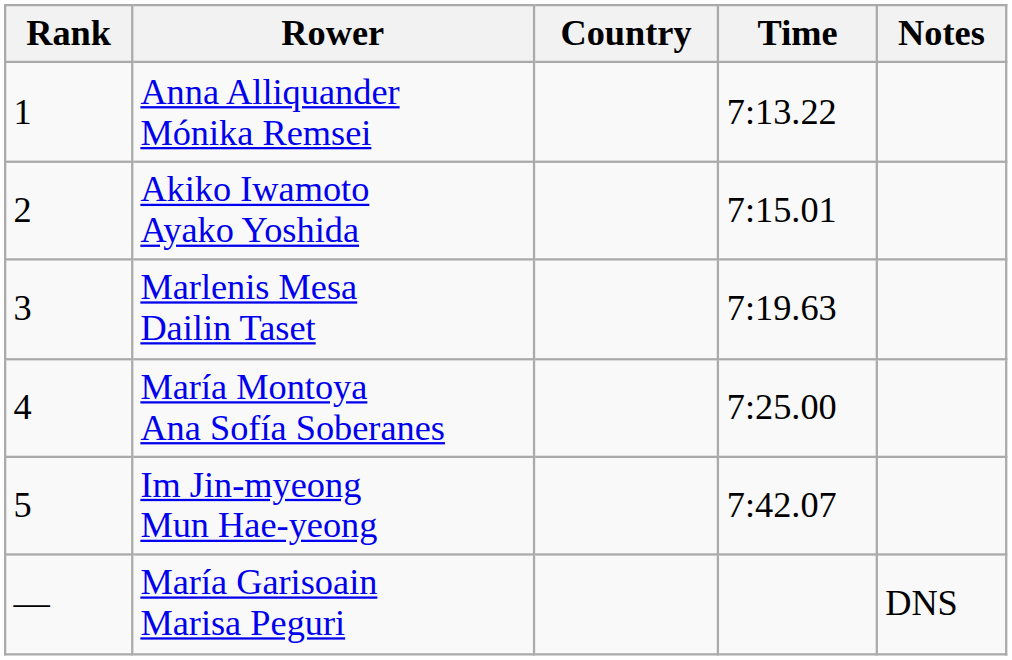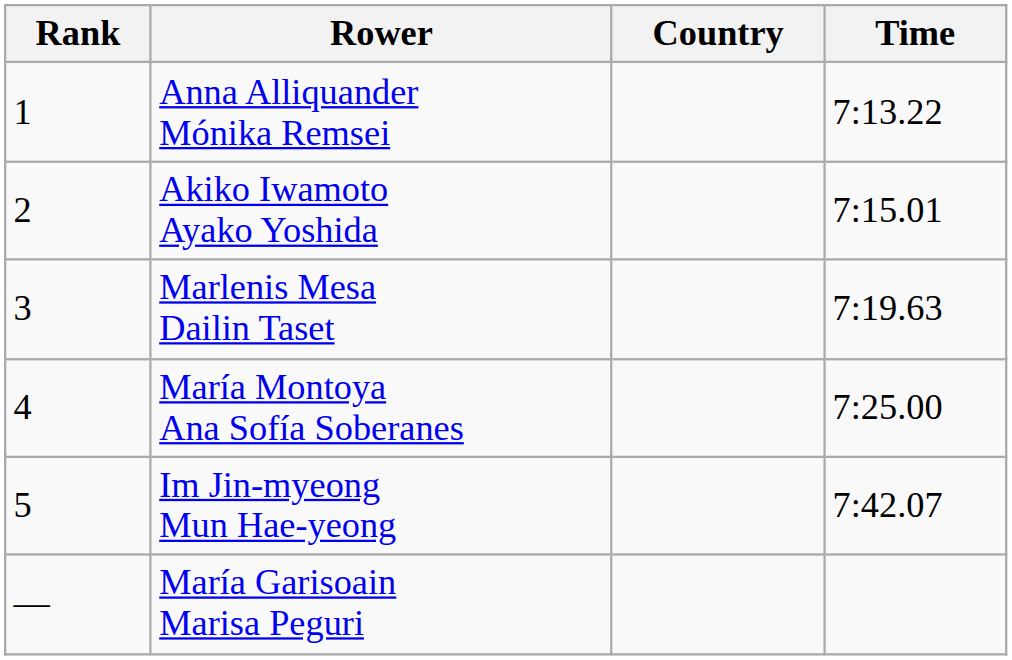 <table class="wikitable sortable" width=50%>
 <tr>
 <th>Rank</th>
 <th>Rower</th>
 <th>Country</th>
 <th>Time</th>
-<th>Notes</th>
 </tr>
 <tr>
 <td>1</td>
 <td><a href='#'>Anna Alliquander</a><br><a href='#'>Mónika Remsei</a></td>
 <td></td>
 <td>7:13.22</td>
-<td></td>
 </tr>
 <tr>
 <td>2</td>
 <td><a href='#'>Akiko Iwamoto</a><br><a href='#'>Ayako Yoshida</a></td>
 <td></td>
 <td>7:15.01</td>
-<td></td>
 </tr>
 <tr>
 <td>3</td>
 <td><a href='#'>Marlenis Mesa</a><br><a href='#'>Dailin Taset</a></td>
 <td></td>
 <td>7:19.63</td>
-<td></td>
 </tr>
 <tr>
 <td>4</td>
 <td><a href='#'>María Montoya</a><br><a href='#'>Ana Sofía Soberanes</a></td>
 <td></td>
 <td>7:25.00</td>
-<td></td>
 </tr>
 <tr>
 <td>5</td>
 <td><a href='#'>Im Jin-myeong</a><br><a href='#'>Mun Hae-yeong</a></td>
 <td></td>
 <td>7:42.07</td>
-<td></td>
 </tr>
 <tr>
 <td>—</td>
 <td><a href='#'>María Garisoain</a><br><a href='#'>Marisa Peguri</a></td>
 <td></td>
 <td></td>
-<td>DNS</td>
 </tr>
 </table>
